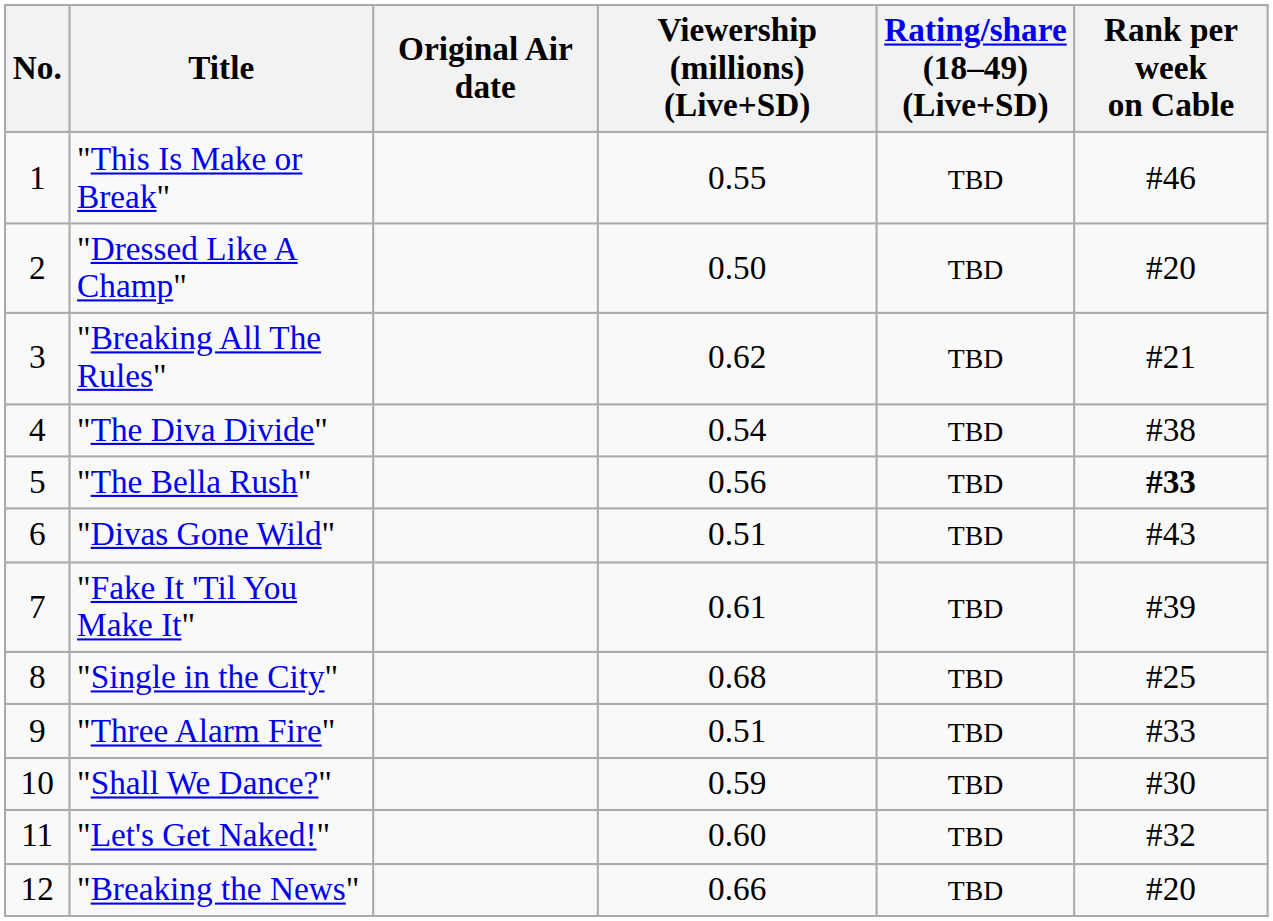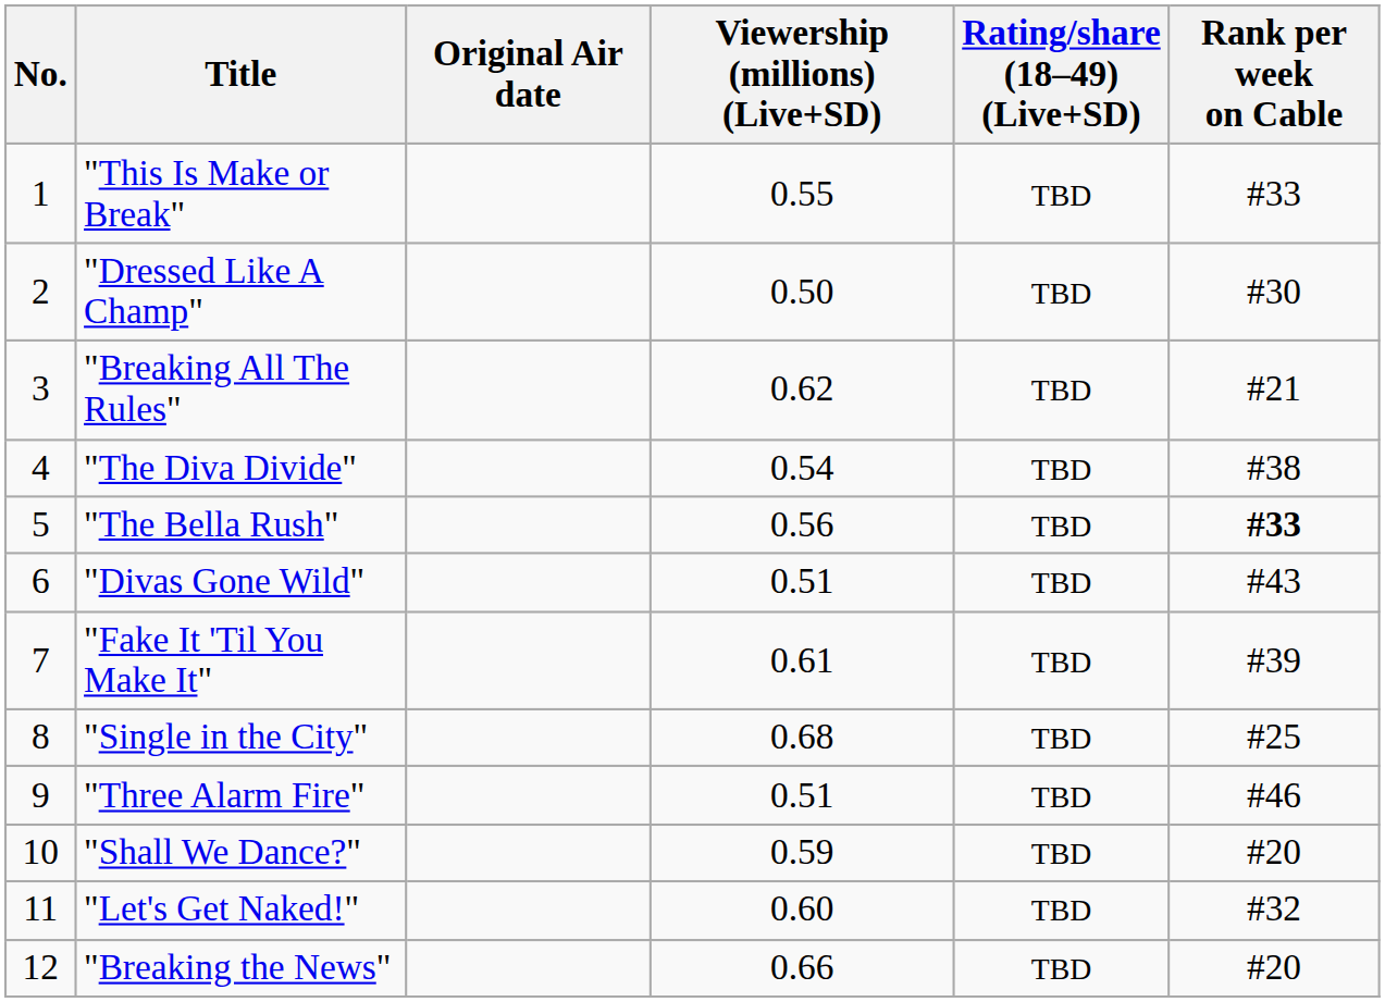 <table class="wikitable sortable" style="text-align:center;">
 <tr>
 <th>No.</th>
 <th>Title</th>
 <th>Original Air date</th>
 <th data-sort-type="number">Viewership (millions)<br>(Live+SD)</th>
 <th data-sort-type="number"><a href='#'>Rating/share</a><br>(18–49)<br>(Live+SD)</th>
 <th data-sort-type="number">Rank per week<br>on Cable</th>
 </tr>
 <tr>
 <td>1</td>
 <td style="text-align:left;">"<a href='#'>This Is Make or Break</a>"</td>
 <td></td>
 <td>0.55</td>
 <td><small>TBD</small></td>
-<td>#46</td>
+<td>#33</td>
 </tr>
 <tr>
 <td>2</td>
 <td style="text-align:left;">"<a href='#'>Dressed Like A Champ</a>"</td>
 <td></td>
 <td>0.50</td>
 <td><small>TBD</small></td>
-<td>#20</td>
+<td>#30</td>
 </tr>
 <tr>
 <td>3</td>
 <td style="text-align:left;">"<a href='#'>Breaking All The Rules</a>"</td>
 <td></td>
 <td>0.62</td>
 <td><small>TBD</small></td>
 <td>#21</td>
 </tr>
 <tr>
 <td>4</td>
 <td style="text-align:left;">"<a href='#'>The Diva Divide</a>"</td>
 <td></td>
 <td>0.54</td>
 <td><small>TBD</small></td>
 <td>#38</td>
 </tr>
 <tr>
 <td>5</td>
 <td style="text-align:left;">"<a href='#'>The Bella Rush</a>"</td>
 <td></td>
 <td>0.56</td>
 <td><small>TBD</small></td>
 <td><strong>#33</strong></td>
 </tr>
 <tr>
 <td>6</td>
 <td style="text-align:left;">"<a href='#'>Divas Gone Wild</a>"</td>
 <td></td>
 <td>0.51</td>
 <td><small>TBD</small></td>
 <td>#43</td>
 </tr>
 <tr>
 <td>7</td>
 <td style="text-align:left;">"<a href='#'>Fake It 'Til You Make It</a>"</td>
 <td></td>
 <td>0.61</td>
 <td><small>TBD</small></td>
 <td>#39</td>
 </tr>
 <tr>
 <td>8</td>
 <td style="text-align:left;">"<a href='#'>Single in the City</a>"</td>
 <td></td>
 <td>0.68</td>
 <td><small>TBD</small></td>
 <td>#25</td>
 </tr>
 <tr>
 <td>9</td>
 <td style="text-align:left;">"<a href='#'>Three Alarm Fire</a>"</td>
 <td></td>
 <td>0.51</td>
 <td><small>TBD</small></td>
-<td>#33</td>
+<td>#46</td>
 </tr>
 <tr>
 <td>10</td>
 <td style="text-align:left;">"<a href='#'>Shall We Dance?</a>"</td>
 <td></td>
 <td>0.59</td>
 <td><small>TBD</small></td>
-<td>#30</td>
+<td>#20</td>
 </tr>
 <tr>
 <td>11</td>
 <td style="text-align:left;">"<a href='#'>Let's Get Naked!</a>"</td>
 <td></td>
 <td>0.60</td>
 <td><small>TBD</small></td>
 <td>#32</td>
 </tr>
 <tr>
 <td>12</td>
 <td style="text-align:left;">"<a href='#'>Breaking the News</a>"</td>
 <td></td>
 <td>0.66</td>
 <td><small>TBD</small></td>
 <td>#20</td>
 </tr>
 <tr>
 </tr>
 </table>
